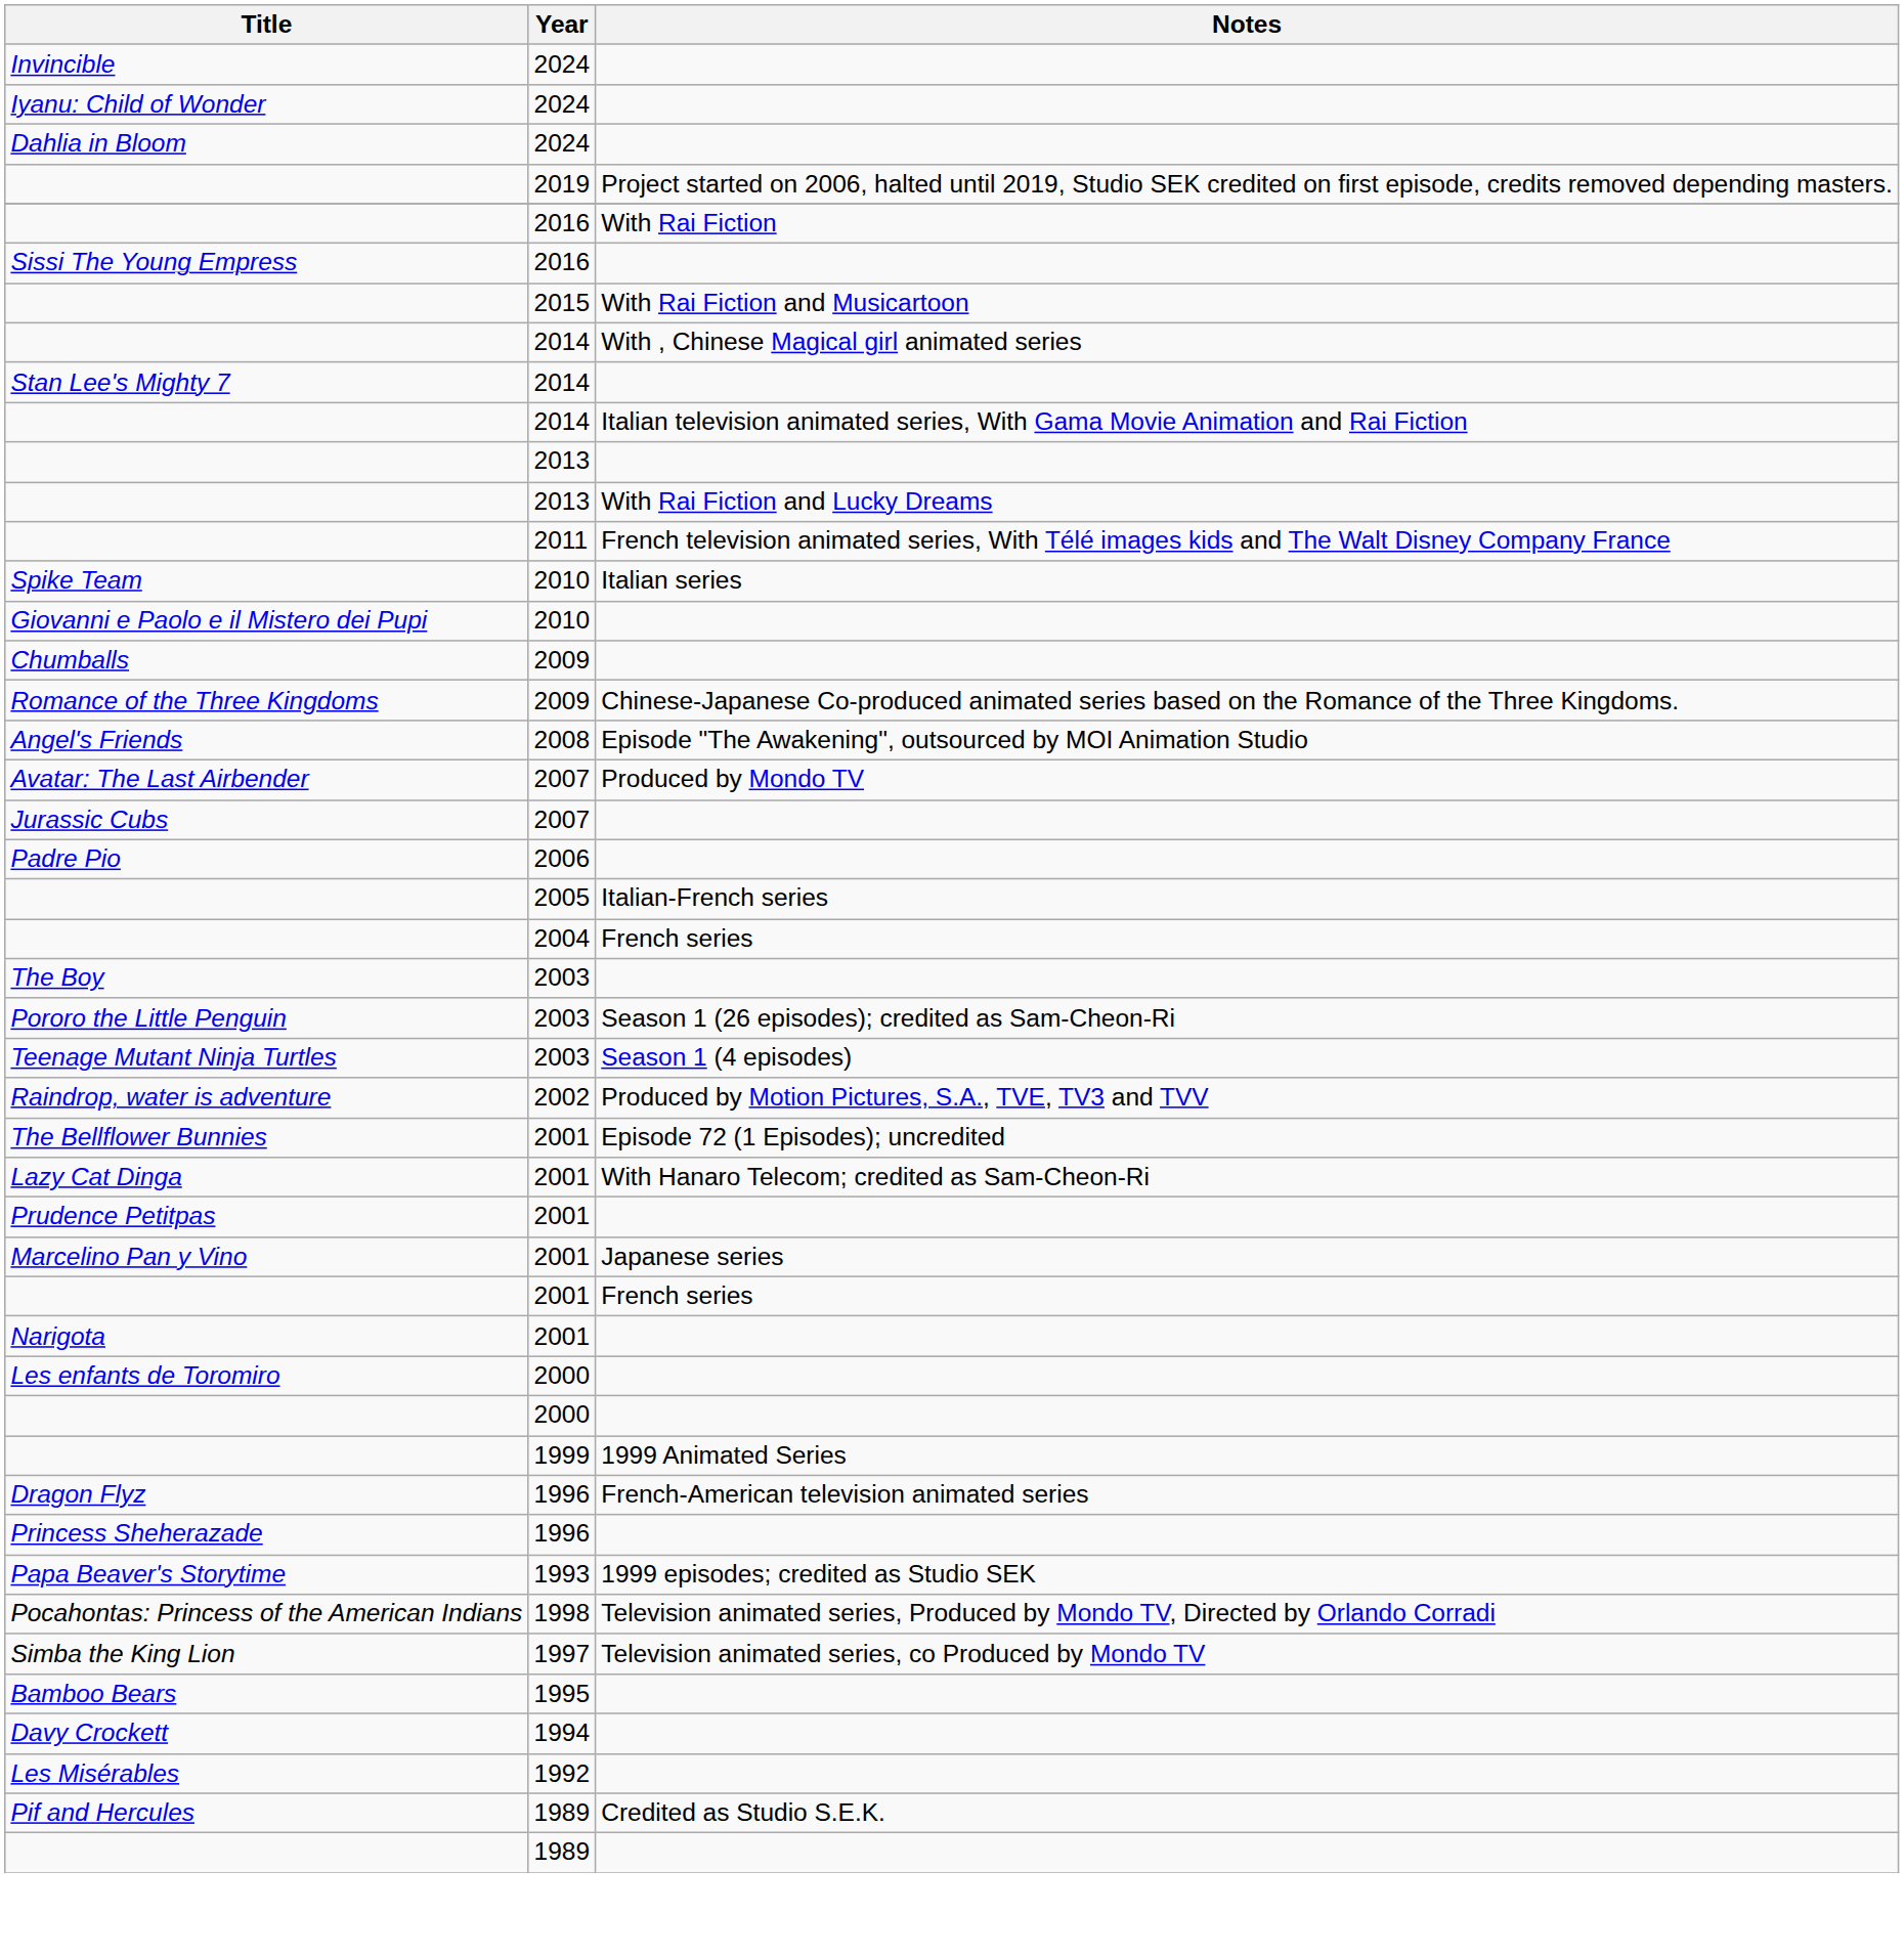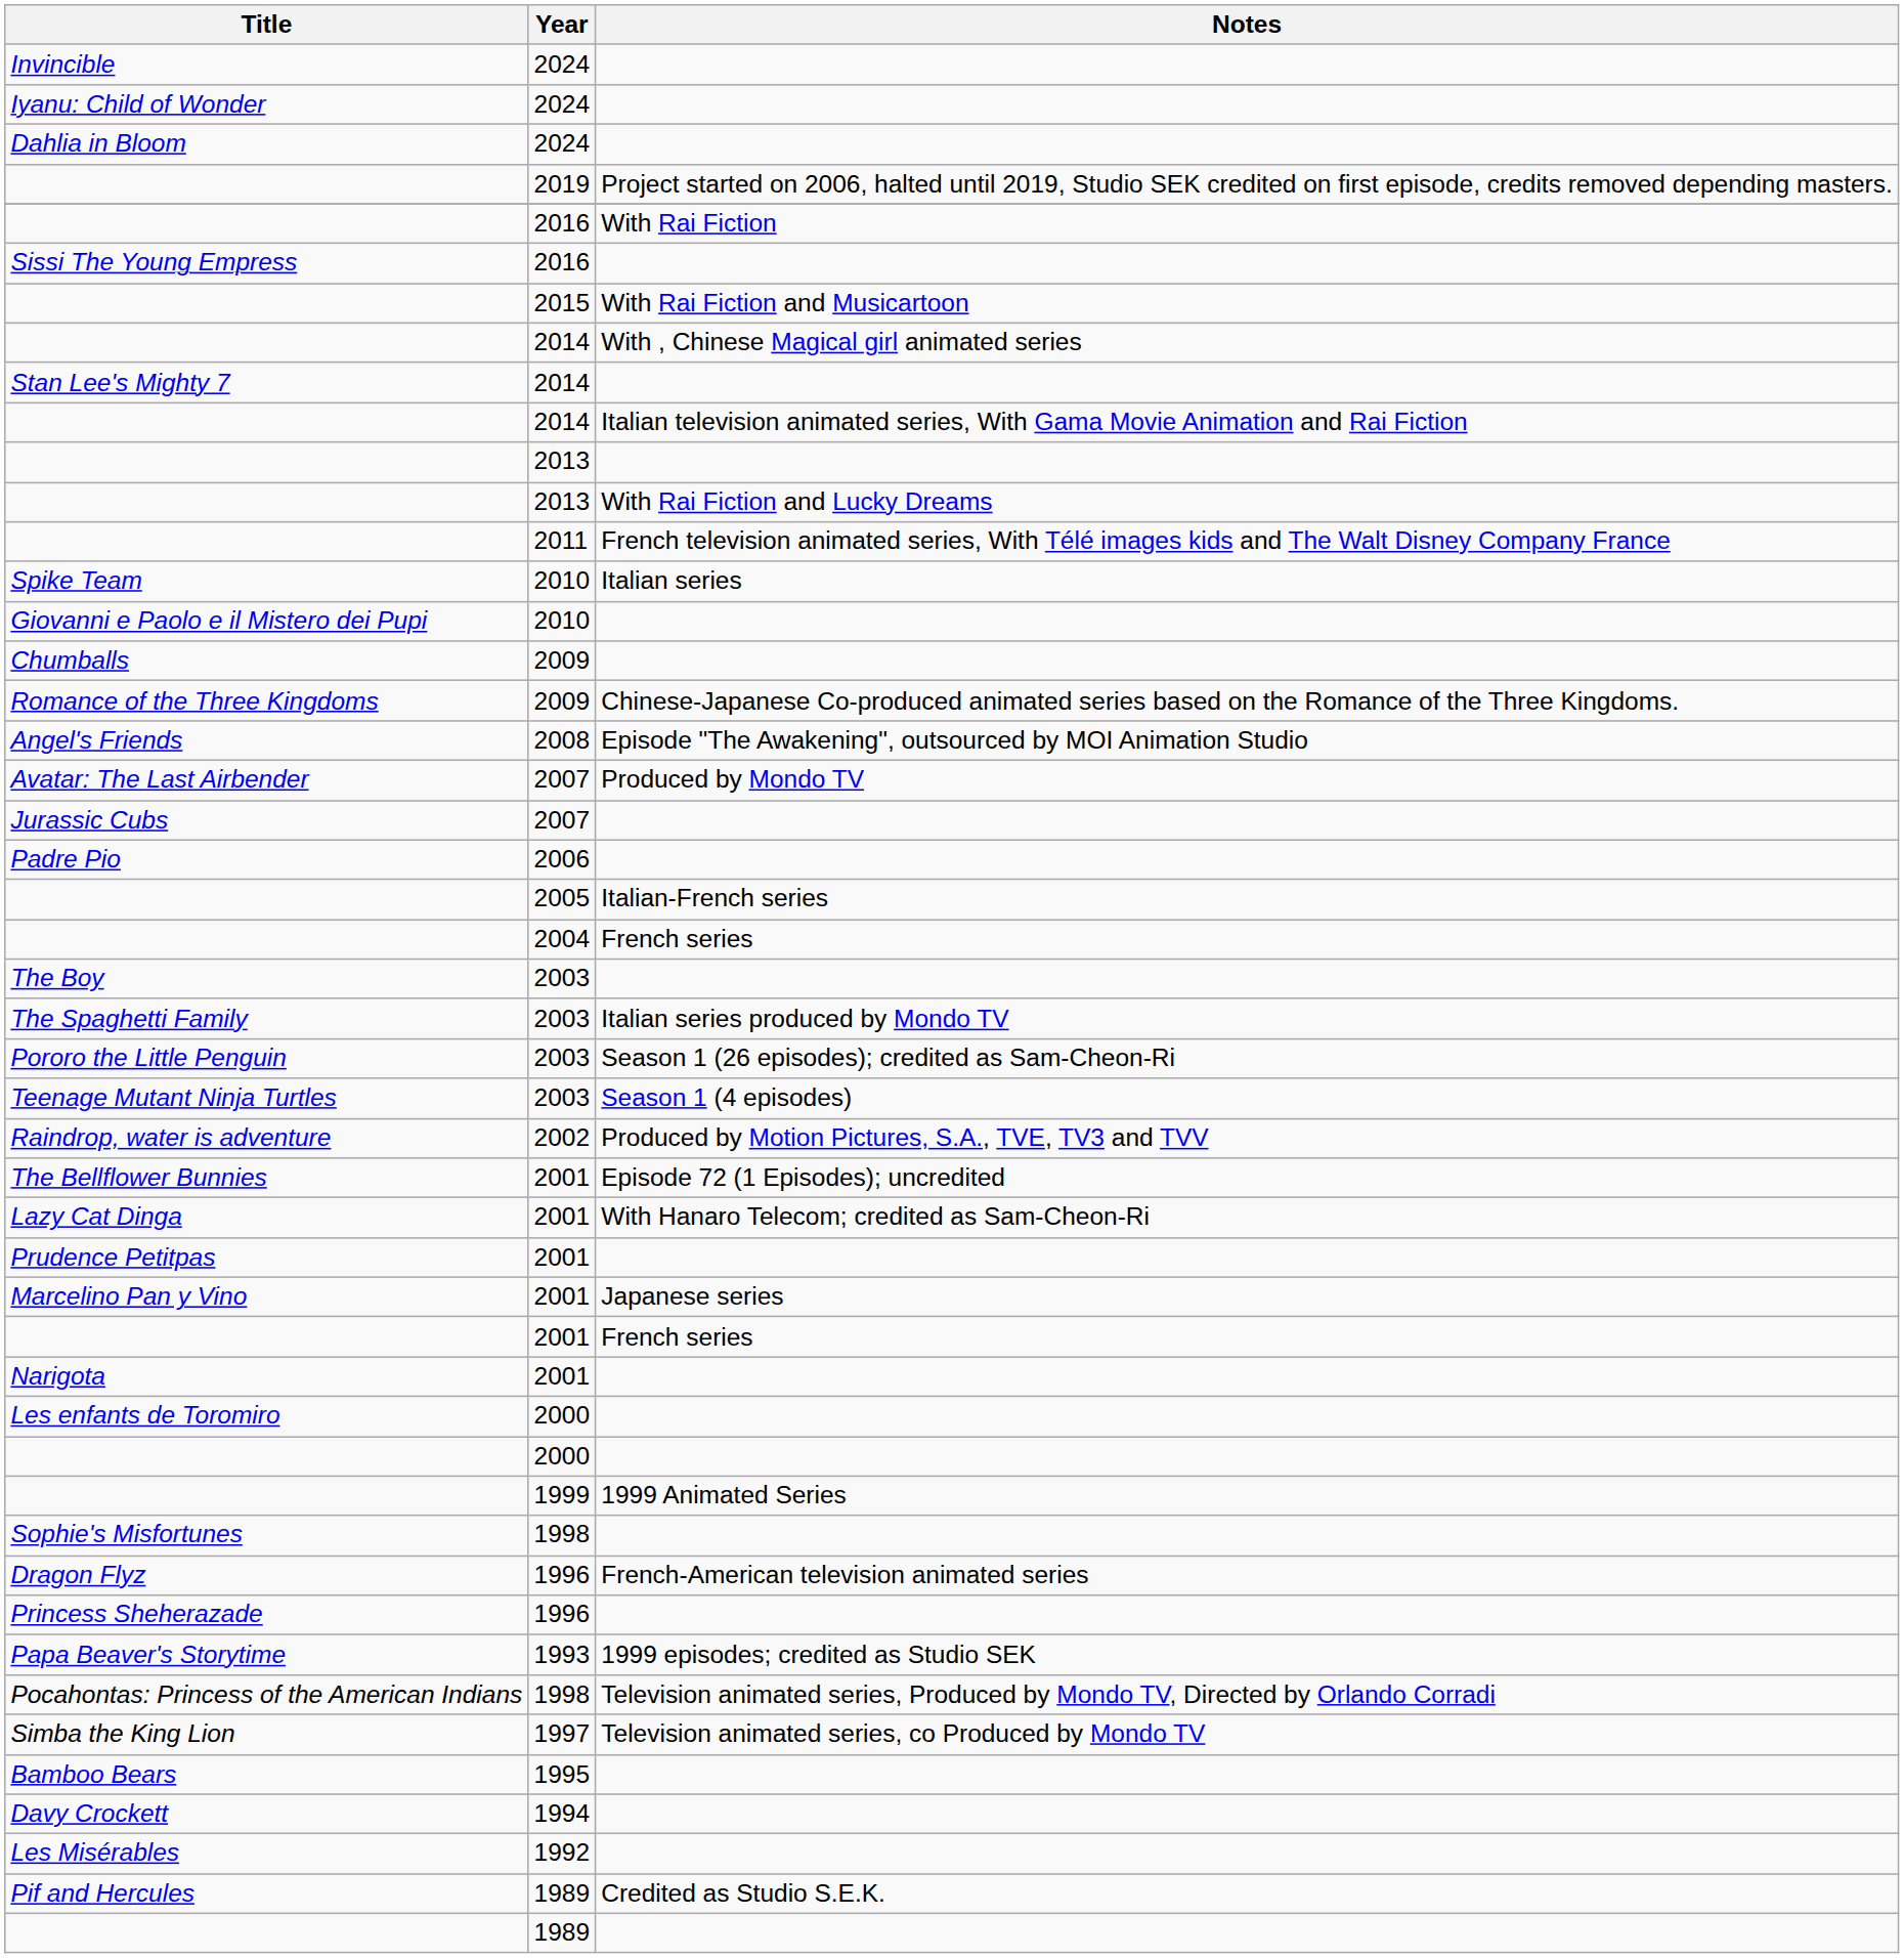 <table class="wikitable">
 <tr>
 <th>Title</th>
 <th>Year</th>
 <th>Notes</th>
 </tr>
 <tr>
 <td><em><a href='#'>Invincible</a></em></td>
 <td>2024</td>
 <td></td>
 </tr>
 <tr>
 <td><em><a href='#'>Iyanu: Child of Wonder</a></em></td>
 <td>2024</td>
 <td></td>
 </tr>
 <tr>
 <td><em><a href='#'>Dahlia in Bloom</a></em></td>
 <td>2024</td>
 <td></td>
 </tr>
 <tr>
 <td><em></em></td>
 <td>2019</td>
 <td>Project started on 2006, halted until 2019, Studio SEK credited on first episode, credits removed depending masters.</td>
 </tr>
 <tr>
 </tr>
 <tr>
 <td><em></em></td>
 <td>2016</td>
 <td>With <a href='#'>Rai Fiction</a></td>
 </tr>
 <tr>
 <td><em><a href='#'>Sissi The Young Empress</a></em></td>
 <td>2016</td>
 <td></td>
 </tr>
 <tr>
 <td><em></em></td>
 <td>2015</td>
 <td>With <a href='#'>Rai Fiction</a> and <a href='#'>Musicartoon</a></td>
 </tr>
 <tr>
 <td><em></em></td>
 <td>2014</td>
 <td>With , Chinese <a href='#'>Magical girl</a> animated series</td>
 </tr>
 <tr>
 <td><em><a href='#'>Stan Lee's Mighty 7</a></em></td>
 <td>2014</td>
 <td></td>
 </tr>
 <tr>
 <td><em></em></td>
 <td>2014</td>
 <td>Italian television animated series, With <a href='#'>Gama Movie Animation</a> and <a href='#'>Rai Fiction</a></td>
 </tr>
 <tr>
 <td><em></em></td>
 <td>2013</td>
 <td></td>
 </tr>
 <tr>
 <td><em></em></td>
 <td>2013</td>
 <td>With <a href='#'>Rai Fiction</a> and <a href='#'>Lucky Dreams</a></td>
 </tr>
 <tr>
 <td><em></em></td>
 <td>2011</td>
 <td>French television animated series, With <a href='#'>Télé images kids</a> and <a href='#'>The Walt Disney Company France</a></td>
 </tr>
 <tr>
 <td><em><a href='#'>Spike Team</a></em></td>
 <td>2010</td>
 <td>Italian series</td>
 </tr>
 <tr>
 <td><em><a href='#'>Giovanni e Paolo e il Mistero dei Pupi</a></em></td>
 <td>2010</td>
 <td></td>
 </tr>
 <tr>
 <td><em><a href='#'>Chumballs</a></em></td>
 <td>2009</td>
 <td></td>
 </tr>
 <tr>
 <td><em><a href='#'>Romance of the Three Kingdoms</a></em></td>
 <td>2009</td>
 <td>Chinese-Japanese Co-produced animated series based on the Romance of the Three Kingdoms.</td>
 </tr>
 <tr>
 <td><em><a href='#'>Angel's Friends</a></em></td>
 <td>2008</td>
 <td>Episode "The Awakening", outsourced by MOI Animation Studio</td>
 </tr>
 <tr>
 <td><em><a href='#'>Avatar: The Last Airbender</a></em></td>
 <td>2007</td>
 <td>Produced by <a href='#'>Mondo TV</a></td>
 </tr>
 <tr>
 <td><em><a href='#'>Jurassic Cubs</a></em></td>
 <td>2007</td>
 <td></td>
 </tr>
 <tr>
 <td><em><a href='#'>Padre Pio</a></em></td>
 <td>2006</td>
 <td></td>
 </tr>
 <tr>
 <td><em></em></td>
 <td>2005</td>
 <td>Italian-French series</td>
 </tr>
 <tr>
 <td><em></em></td>
 <td>2004</td>
 <td>French series</td>
 </tr>
 <tr>
 <td><em><a href='#'>The Boy</a></em></td>
 <td>2003</td>
 <td></td>
 </tr>
 <tr>
+<td><em><a href='#'>The Spaghetti Family</a></em></td>
+<td>2003</td>
+<td>Italian series produced by <a href='#'>Mondo TV</a></td>
+</tr>
+<tr>
 <td><em><a href='#'>Pororo the Little Penguin</a></em></td>
 <td>2003</td>
 <td>Season 1 (26 episodes); credited as Sam-Cheon-Ri</td>
 </tr>
 <tr>
 <td><em><a href='#'>Teenage Mutant Ninja Turtles</a></em></td>
 <td>2003</td>
 <td><a href='#'>Season 1</a> (4 episodes)</td>
 </tr>
 <tr>
 <td><em><a href='#'>Raindrop, water is adventure</a></em></td>
 <td>2002</td>
 <td>Produced by <a href='#'>Motion Pictures, S.A.</a>, <a href='#'>TVE</a>, <a href='#'>TV3</a> and <a href='#'>TVV</a></td>
 </tr>
 <tr>
 <td><em><a href='#'>The Bellflower Bunnies</a></em></td>
 <td>2001</td>
 <td>Episode 72 (1 Episodes); uncredited</td>
 </tr>
 <tr>
 <td><em><a href='#'>Lazy Cat Dinga</a></em></td>
 <td>2001</td>
 <td>With Hanaro Telecom; credited as Sam-Cheon-Ri</td>
 </tr>
 <tr>
 <td><em><a href='#'>Prudence Petitpas</a></em></td>
 <td>2001</td>
 <td></td>
 </tr>
 <tr>
 <td><em><a href='#'>Marcelino Pan y Vino</a></em></td>
 <td>2001</td>
 <td>Japanese series</td>
 </tr>
 <tr>
 <td><em></em></td>
 <td>2001</td>
 <td>French series</td>
 </tr>
 <tr>
 <td><em><a href='#'>Narigota</a></em></td>
 <td>2001</td>
 <td></td>
 </tr>
 <tr>
 <td><em><a href='#'>Les enfants de Toromiro</a></em></td>
 <td>2000</td>
 <td></td>
 </tr>
 <tr>
 <td><em></em></td>
 <td>2000</td>
 <td></td>
 </tr>
 <tr>
 <td><em></em></td>
 <td>1999</td>
 <td>1999 Animated Series</td>
 </tr>
 <tr>
+<td><em><a href='#'>Sophie's Misfortunes</a></em></td>
+<td>1998</td>
+<td></td>
+</tr>
+<tr>
 <td><em><a href='#'>Dragon Flyz</a></em></td>
 <td>1996</td>
 <td>French-American television animated series</td>
 </tr>
 <tr>
 <td><em><a href='#'>Princess Sheherazade</a></em></td>
 <td>1996</td>
 <td></td>
 </tr>
 <tr>
 <td><em><a href='#'>Papa Beaver's Storytime</a></em></td>
 <td>1993</td>
 <td>1999 episodes; credited as Studio SEK</td>
 </tr>
 <tr>
 <td><em>Pocahontas: Princess of the American Indians</em></td>
 <td>1998</td>
 <td>Television animated series, Produced by <a href='#'>Mondo TV</a>, Directed by <a href='#'>Orlando Corradi</a></td>
 </tr>
 <tr>
 <td><em>Simba the King Lion</em></td>
 <td>1997</td>
 <td>Television animated series, co Produced by <a href='#'>Mondo TV</a></td>
 </tr>
 <tr>
 <td><em><a href='#'>Bamboo Bears</a></em></td>
 <td>1995</td>
 <td></td>
 </tr>
 <tr>
 <td><em><a href='#'>Davy Crockett</a></em></td>
 <td>1994</td>
 <td></td>
 </tr>
 <tr>
 <td><em><a href='#'>Les Misérables</a></em></td>
 <td>1992</td>
 <td></td>
 </tr>
 <tr>
 <td><em><a href='#'>Pif and Hercules</a></em></td>
 <td>1989</td>
 <td>Credited as Studio S.E.K.</td>
 </tr>
 <tr>
 <td><em></em></td>
 <td>1989</td>
 <td></td>
 </tr>
 </table>
